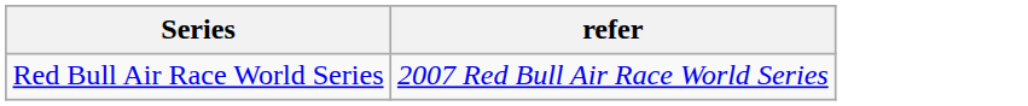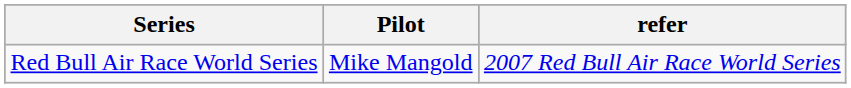 <table class="wikitable" style="font-size: 87%;">
 <tr>
 <th>Series</th>
+<th>Pilot</th>
 <th>refer</th>
 </tr>
 <tr>
 <td><a href='#'>Red Bull Air Race World Series</a></td>
+<td> <a href='#'>Mike Mangold</a></td>
 <td><em><a href='#'>2007 Red Bull Air Race World Series</a></em></td>
 </tr>
 </table>
